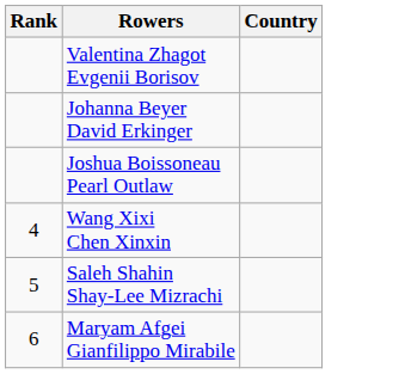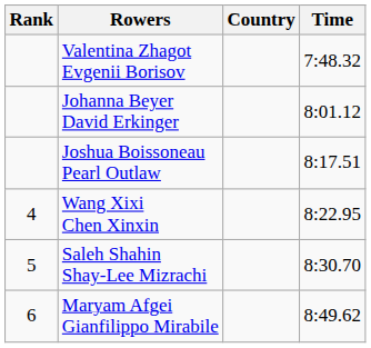 <table class="wikitable" style="text-align:center">
 <tr>
 <th>Rank</th>
 <th>Rowers</th>
 <th>Country</th>
+<th>Time</th>
 </tr>
 <tr>
 <td></td>
 <td align="left"><a href='#'>Valentina Zhagot</a><br><a href='#'>Evgenii Borisov</a></td>
 <td align="left"></td>
+<td>7:48.32</td>
 </tr>
 <tr>
 <td></td>
 <td align="left"><a href='#'>Johanna Beyer</a><br><a href='#'>David Erkinger</a></td>
 <td align="left"></td>
+<td>8:01.12</td>
 </tr>
 <tr>
 <td></td>
 <td align="left"><a href='#'>Joshua Boissoneau</a><br><a href='#'>Pearl Outlaw</a></td>
 <td align="left"></td>
+<td>8:17.51</td>
 </tr>
 <tr>
 <td>4</td>
 <td align="left"><a href='#'>Wang Xixi</a><br><a href='#'>Chen Xinxin</a></td>
 <td align="left"></td>
+<td>8:22.95</td>
 </tr>
 <tr>
 <td>5</td>
 <td align="left"><a href='#'>Saleh Shahin</a><br><a href='#'>Shay-Lee Mizrachi</a></td>
 <td align="left"></td>
+<td>8:30.70</td>
 </tr>
 <tr>
 <td>6</td>
 <td align="left"><a href='#'>Maryam Afgei</a><br><a href='#'>Gianfilippo Mirabile</a></td>
 <td align="left"></td>
+<td>8:49.62</td>
 </tr>
 </table>
